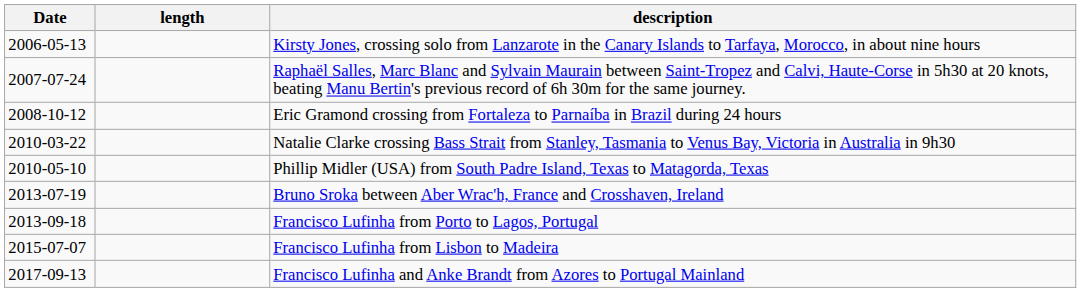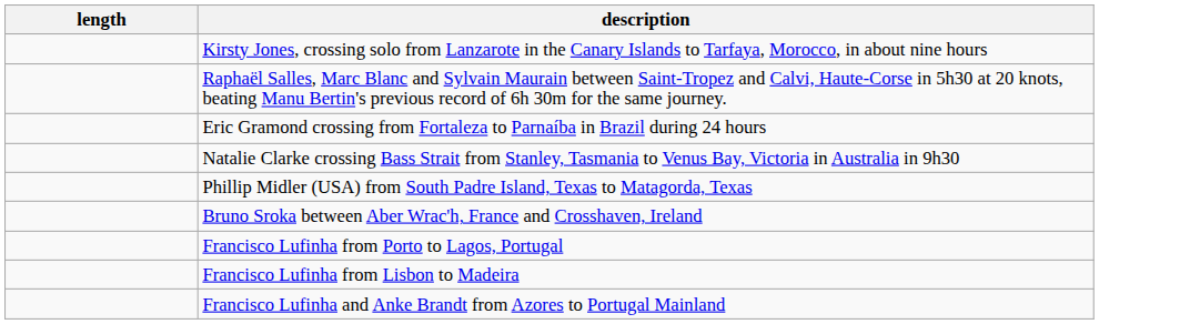 <table class="wikitable sortable">
 <tr>
-<th style=width:5em>Date</th>
 <th style=width:10em>length</th>
 <th style=width:48em>description</th>
 </tr>
 <tr>
-<td>2006-05-13</td>
 <td></td>
 <td><a href='#'>Kirsty Jones</a>, crossing solo from <a href='#'>Lanzarote</a> in the <a href='#'>Canary Islands</a> to <a href='#'>Tarfaya</a>, <a href='#'>Morocco</a>, in about nine hours</td>
 </tr>
 <tr>
-<td>2007-07-24</td>
 <td></td>
 <td><a href='#'>Raphaël Salles</a>, <a href='#'>Marc Blanc</a> and <a href='#'>Sylvain Maurain</a> between <a href='#'>Saint-Tropez</a> and <a href='#'>Calvi, Haute-Corse</a> in 5h30 at 20 knots, beating <a href='#'>Manu Bertin</a>'s previous record of 6h 30m for the same journey.</td>
 </tr>
 <tr>
-<td>2008-10-12</td>
 <td></td>
 <td>Eric Gramond crossing from <a href='#'>Fortaleza</a> to <a href='#'>Parnaíba</a> in <a href='#'>Brazil</a> during 24 hours</td>
 </tr>
 <tr>
-<td>2010-03-22</td>
 <td></td>
 <td>Natalie Clarke crossing <a href='#'>Bass Strait</a> from <a href='#'>Stanley, Tasmania</a> to <a href='#'>Venus Bay, Victoria</a> in <a href='#'>Australia</a> in 9h30</td>
 </tr>
 <tr>
-<td>2010-05-10</td>
 <td></td>
 <td>Phillip Midler (USA) from <a href='#'>South Padre Island, Texas</a> to <a href='#'>Matagorda, Texas</a></td>
 </tr>
 <tr>
-<td>2013-07-19</td>
 <td></td>
 <td><a href='#'>Bruno Sroka</a> between <a href='#'>Aber Wrac'h, France</a> and <a href='#'>Crosshaven, Ireland</a></td>
 </tr>
 <tr>
-<td>2013-09-18</td>
 <td></td>
 <td><a href='#'>Francisco Lufinha</a> from <a href='#'>Porto</a> to <a href='#'>Lagos, Portugal</a></td>
 </tr>
 <tr>
-<td>2015-07-07</td>
 <td></td>
 <td><a href='#'>Francisco Lufinha</a> from <a href='#'>Lisbon</a> to <a href='#'>Madeira</a></td>
 </tr>
 <tr>
-<td>2017-09-13</td>
 <td></td>
 <td><a href='#'>Francisco Lufinha</a> and <a href='#'>Anke Brandt</a> from <a href='#'>Azores</a> to <a href='#'>Portugal Mainland</a></td>
 </tr>
 </table>
